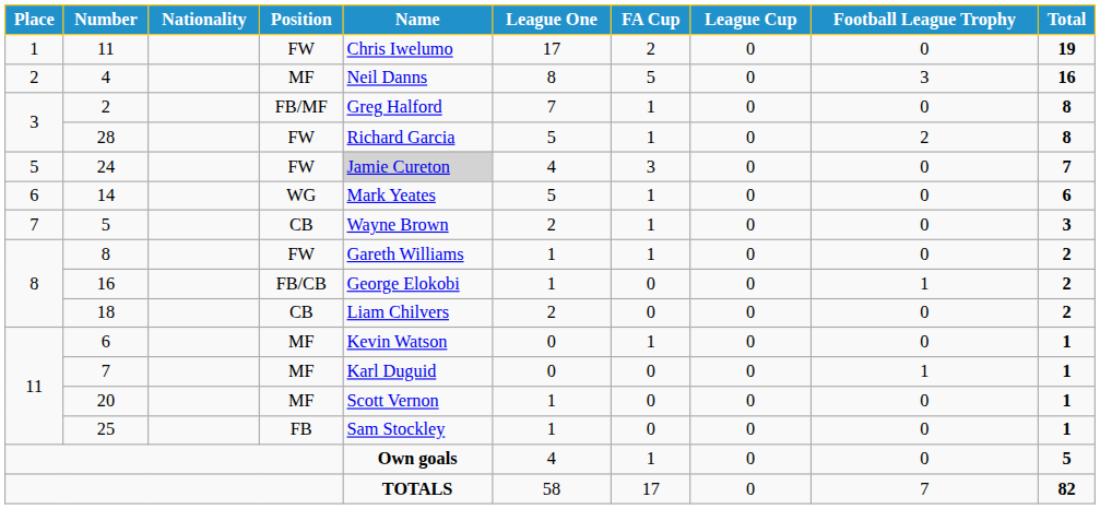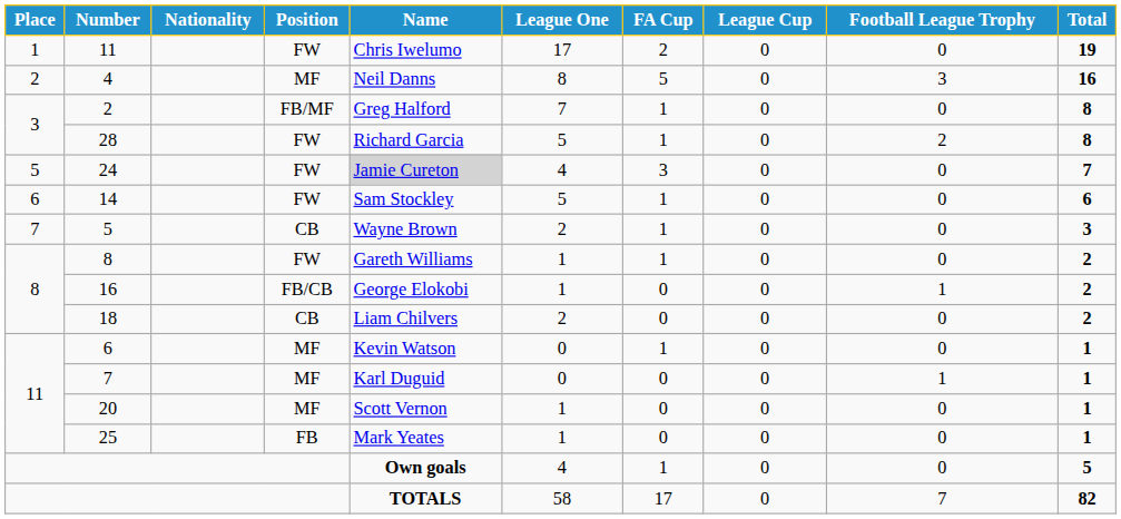 <table class="wikitable" style="text-align:center; font-size:90%; width:100%;">
 <tr>
 <th style="background:#2191CC; color:white; border:1px solid #F7C408; text-align:center;">Place</th>
 <th style="background:#2191CC; color:white; border:1px solid #F7C408; text-align:center;">Number</th>
 <th style="background:#2191CC; color:white; border:1px solid #F7C408; text-align:center;">Nationality</th>
 <th style="background:#2191CC; color:white; border:1px solid #F7C408; text-align:center;">Position</th>
 <th style="background:#2191CC; color:white; border:1px solid #F7C408; text-align:center;">Name</th>
 <th style="background:#2191CC; color:white; border:1px solid #F7C408; text-align:center;">League One</th>
 <th style="background:#2191CC; color:white; border:1px solid #F7C408; text-align:center;">FA Cup</th>
 <th style="background:#2191CC; color:white; border:1px solid #F7C408; text-align:center;">League Cup</th>
 <th style="background:#2191CC; color:white; border:1px solid #F7C408; text-align:center;">Football League Trophy</th>
 <th style="background:#2191CC; color:white; border:1px solid #F7C408; text-align:center;">Total</th>
 </tr>
 <tr>
 <td>1</td>
 <td>11</td>
 <td></td>
 <td>FW</td>
 <td align="left"><a href='#'>Chris Iwelumo</a></td>
 <td>17</td>
 <td>2</td>
 <td>0</td>
 <td>0</td>
 <td><strong>19</strong></td>
 </tr>
 <tr>
 <td>2</td>
 <td>4</td>
 <td></td>
 <td>MF</td>
 <td align="left"><a href='#'>Neil Danns</a></td>
 <td>8</td>
 <td>5</td>
 <td>0</td>
 <td>3</td>
 <td><strong>16</strong></td>
 </tr>
 <tr>
 <td rowspan=2>3</td>
 <td>2</td>
 <td></td>
 <td>FB/MF</td>
 <td align="left"><a href='#'>Greg Halford</a></td>
 <td>7</td>
 <td>1</td>
 <td>0</td>
 <td>0</td>
 <td><strong>8</strong></td>
 </tr>
 <tr>
 <td>28</td>
 <td></td>
 <td>FW</td>
 <td align="left"><a href='#'>Richard Garcia</a></td>
 <td>5</td>
 <td>1</td>
 <td>0</td>
 <td>2</td>
 <td><strong>8</strong></td>
 </tr>
 <tr>
 <td>5</td>
 <td>24</td>
 <td></td>
 <td>FW</td>
 <td align="left" style="background: lightgrey;"><a href='#'>Jamie Cureton</a></td>
 <td>4</td>
 <td>3</td>
 <td>0</td>
 <td>0</td>
 <td><strong>7</strong></td>
 </tr>
 <tr>
 <td>6</td>
 <td>14</td>
 <td></td>
-<td>WG</td>
-<td align="left"><a href='#'>Mark Yeates</a></td>
+<td>FW</td>
+<td align="left"><a href='#'>Sam Stockley</a></td>
 <td>5</td>
 <td>1</td>
 <td>0</td>
 <td>0</td>
 <td><strong>6</strong></td>
 </tr>
 <tr>
 <td>7</td>
 <td>5</td>
 <td></td>
 <td>CB</td>
 <td align="left"><a href='#'>Wayne Brown</a></td>
 <td>2</td>
 <td>1</td>
 <td>0</td>
 <td>0</td>
 <td><strong>3</strong></td>
 </tr>
 <tr>
 <td rowspan=3>8</td>
 <td>8</td>
 <td></td>
 <td>FW</td>
 <td align="left"><a href='#'>Gareth Williams</a></td>
 <td>1</td>
 <td>1</td>
 <td>0</td>
 <td>0</td>
 <td><strong>2</strong></td>
 </tr>
 <tr>
 <td>16</td>
 <td></td>
 <td>FB/CB</td>
 <td align="left"><a href='#'>George Elokobi</a></td>
 <td>1</td>
 <td>0</td>
 <td>0</td>
 <td>1</td>
 <td><strong>2</strong></td>
 </tr>
 <tr>
 <td>18</td>
 <td></td>
 <td>CB</td>
 <td align="left"><a href='#'>Liam Chilvers</a></td>
 <td>2</td>
 <td>0</td>
 <td>0</td>
 <td>0</td>
 <td><strong>2</strong></td>
 </tr>
 <tr>
 <td rowspan=4>11</td>
 <td>6</td>
 <td></td>
 <td>MF</td>
 <td align="left"><a href='#'>Kevin Watson</a></td>
 <td>0</td>
 <td>1</td>
 <td>0</td>
 <td>0</td>
 <td><strong>1</strong></td>
 </tr>
 <tr>
 <td>7</td>
 <td></td>
 <td>MF</td>
 <td align="left"><a href='#'>Karl Duguid</a></td>
 <td>0</td>
 <td>0</td>
 <td>0</td>
 <td>1</td>
 <td><strong>1</strong></td>
 </tr>
 <tr>
 <td>20</td>
 <td></td>
 <td>MF</td>
 <td align="left"><a href='#'>Scott Vernon</a></td>
 <td>1</td>
 <td>0</td>
 <td>0</td>
 <td>0</td>
 <td><strong>1</strong></td>
 </tr>
 <tr>
 <td>25</td>
 <td></td>
 <td>FB</td>
-<td align="left"><a href='#'>Sam Stockley</a></td>
+<td align="left"><a href='#'>Mark Yeates</a></td>
 <td>1</td>
 <td>0</td>
 <td>0</td>
 <td>0</td>
 <td><strong>1</strong></td>
 </tr>
 <tr>
 <td colspan="4"></td>
 <td><strong>Own goals</strong></td>
 <td>4</td>
 <td>1</td>
 <td>0</td>
 <td>0</td>
 <td><strong>5</strong></td>
 </tr>
 <tr>
 <td colspan="4"></td>
 <td><strong>TOTALS</strong></td>
 <td>58</td>
 <td>17</td>
 <td>0</td>
 <td>7</td>
 <td><strong>82</strong></td>
 </tr>
 </table>
